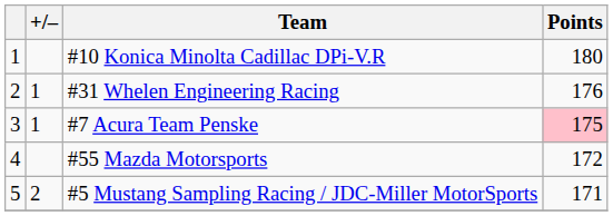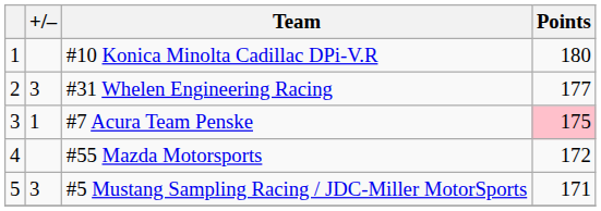 <table class="wikitable" style="font-size: 95%;">
 <tr>
 <th scope="col"></th>
 <th scope="col">+/–</th>
 <th scope="col">Team</th>
 <th scope="col">Points</th>
 </tr>
 <tr>
 <td align=center>1</td>
 <td align="left"></td>
 <td> #10 <a href='#'>Konica Minolta Cadillac DPi-V.R</a></td>
 <td align=right>180</td>
 </tr>
 <tr>
 <td align=center>2</td>
-<td align="left"> 1</td>
+<td align="left"> 3</td>
 <td> #31 <a href='#'>Whelen Engineering Racing</a></td>
-<td align=right>176</td>
+<td align=right>177</td>
 </tr>
 <tr>
 <td align=center>3</td>
 <td align="left"> 1</td>
 <td> #7 <a href='#'>Acura Team Penske</a></td>
 <td align=right style="background: pink;">175</td>
 </tr>
 <tr>
 <td align=center>4</td>
 <td align="left"></td>
 <td> #55 <a href='#'>Mazda Motorsports</a></td>
 <td align=right>172</td>
 </tr>
 <tr>
 <td align=center>5</td>
-<td align="left"> 2</td>
+<td align="left"> 3</td>
 <td> #5 <a href='#'>Mustang Sampling Racing / JDC-Miller MotorSports</a></td>
 <td align=right>171</td>
 </tr>
 <tr>
 </tr>
 </table>
